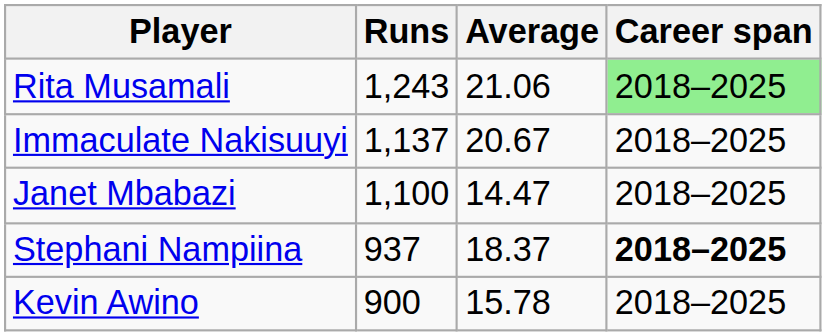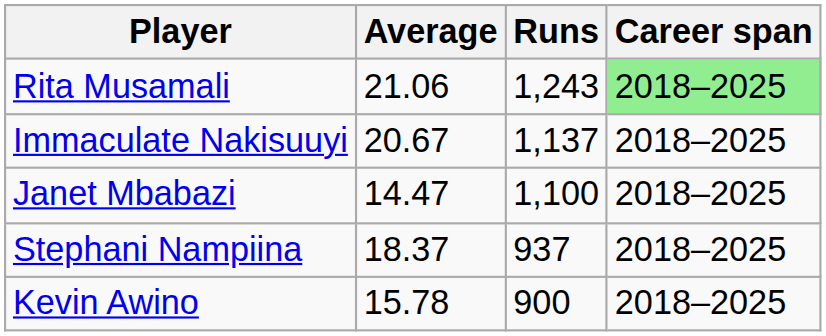 <table class="wikitable">
 <tr>
 <th>Player</th>
+<th>Average</th>
 <th>Runs</th>
-<th>Average</th>
 <th>Career span</th>
 </tr>
 <tr>
 <td><a href='#'>Rita Musamali</a></td>
+<td>21.06</td>
 <td>1,243</td>
-<td>21.06</td>
 <td style="background: lightgreen;">2018–2025</td>
 </tr>
 <tr>
 <td><a href='#'>Immaculate Nakisuuyi</a></td>
+<td>20.67</td>
 <td>1,137</td>
-<td>20.67</td>
 <td>2018–2025</td>
 </tr>
 <tr>
 <td><a href='#'>Janet Mbabazi</a></td>
+<td>14.47</td>
 <td>1,100</td>
-<td>14.47</td>
 <td>2018–2025</td>
 </tr>
 <tr>
 <td><a href='#'>Stephani Nampiina</a></td>
+<td>18.37</td>
 <td>937</td>
-<td>18.37</td>
-<td><strong>2018–2025</strong></td>
+<td>2018–2025</td>
 </tr>
 <tr>
 <td><a href='#'>Kevin Awino</a></td>
+<td>15.78</td>
 <td>900</td>
-<td>15.78</td>
 <td>2018–2025</td>
 </tr>
 </table>
